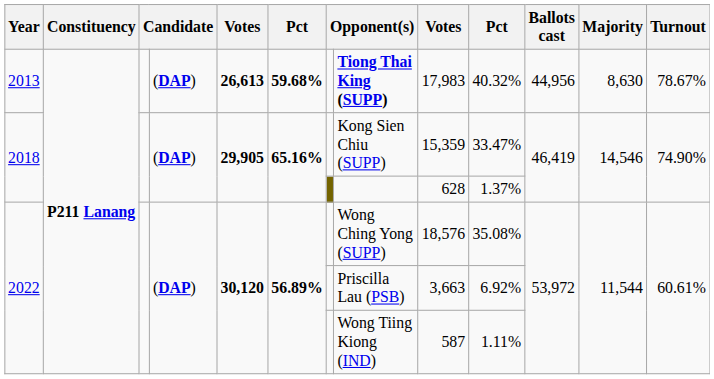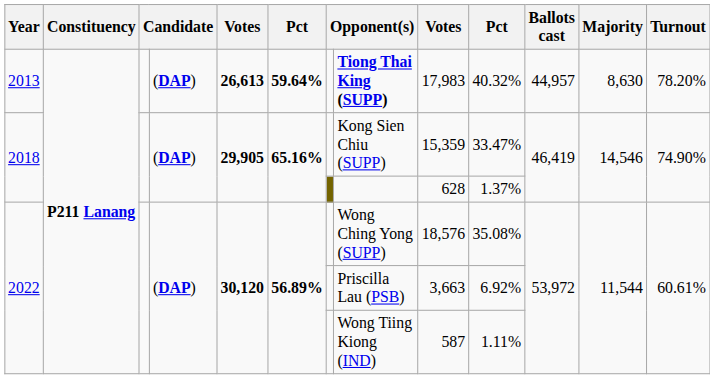 <table class="wikitable" style="margin:0.5em ; font-size:95%">
 <tr>
 <th>Year</th>
 <th>Constituency</th>
 <th colspan=2>Candidate</th>
 <th>Votes</th>
 <th>Pct</th>
 <th colspan=2>Opponent(s)</th>
 <th>Votes</th>
 <th>Pct</th>
 <th>Ballots cast</th>
 <th>Majority</th>
 <th>Turnout</th>
 </tr>
 <tr>
 <td><a href='#'>2013</a></td>
 <td rowspan="6"><strong>P211 <a href='#'>Lanang</a></strong></td>
 <td></td>
 <td> (<a href='#'><strong>DAP</strong></a>)</td>
 <td style="text-align:right;"><strong>26,613</strong></td>
-<td style="text-align:right;"><strong>59.68%</strong></td>
+<td style="text-align:right;"><strong>59.64%</strong></td>
 <td></td>
 <td><strong><a href='#'>Tiong Thai King</a> (<a href='#'>SUPP</a>)</strong></td>
 <td style="text-align:right;">17,983</td>
 <td style="text-align:right;">40.32%</td>
-<td style="text-align:right;">44,956</td>
+<td style="text-align:right;">44,957</td>
 <td style="text-align:right;">8,630</td>
-<td style="text-align:right;">78.67%</td>
+<td style="text-align:right;">78.20%</td>
 </tr>
 <tr>
 <td rowspan="2"><a href='#'>2018</a></td>
 <td rowspan="2" ></td>
 <td rowspan="2"> (<a href='#'><strong>DAP</strong></a>)</td>
 <td rowspan="2" style="text-align:right;"><strong>29,905</strong></td>
 <td rowspan="2" style="text-align:right;"><strong>65.16%</strong></td>
 <td></td>
 <td>Kong Sien Chiu (<a href='#'>SUPP</a>)</td>
 <td style="text-align:right;">15,359</td>
 <td style="text-align:right;">33.47%</td>
 <td rowspan="2" style="text-align:right;">46,419</td>
 <td rowspan="2" style="text-align:right;">14,546</td>
 <td rowspan="2" style="text-align:right;">74.90%</td>
 </tr>
 <tr>
 <td bgcolor="#74764D;"></td>
 <td></td>
 <td style="text-align:right;">628</td>
 <td style="text-align:right;">1.37%</td>
 </tr>
 <tr>
 <td rowspan="4"><a href='#'>2022</a></td>
 <td rowspan="4" ></td>
 <td rowspan="4"> (<a href='#'><strong>DAP</strong></a>)</td>
 <td rowspan="4" align="right"><strong>30,120</strong></td>
 <td rowspan="4"><strong>56.89%</strong></td>
 <td></td>
 <td>Wong Ching Yong (<a href='#'>SUPP</a>)</td>
 <td style="text-align:right;">18,576</td>
 <td style="text-align:right;">35.08%</td>
 <td rowspan="4" style="text-align:right;">53,972</td>
 <td rowspan="4" style="text-align:right;">11,544</td>
 <td rowspan="4" style="text-align:right;">60.61%</td>
 </tr>
 <tr>
 <td bgcolor=></td>
 <td>Priscilla Lau (<a href='#'>PSB</a>)</td>
 <td style="text-align:right;">3,663</td>
 <td style="text-align:right;">6.92%</td>
 </tr>
 <tr>
 <td bgcolor=></td>
 <td>Wong Tiing Kiong (<a href='#'>IND</a>)</td>
 <td style="text-align:right;">587</td>
 <td style="text-align:right;">1.11%</td>
 </tr>
 </table>
